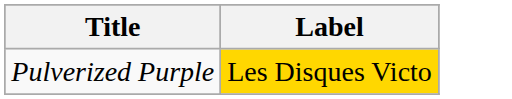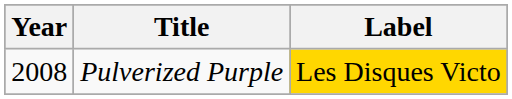 <table class="wikitable">
 <tr>
+<th>Year</th>
 <th>Title</th>
 <th>Label</th>
 </tr>
 <tr>
+<td>2008</td>
 <td><em>Pulverized Purple</em></td>
 <td style="background: gold;">Les Disques Victo</td>
 </tr>
 </table>
